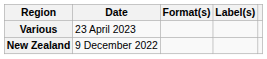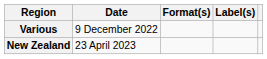 <table class="wikitable plainrowheaders">
 <tr>
 <th scope="col">Region</th>
 <th scope="col">Date</th>
 <th scope="col">Format(s)</th>
 <th scope="col">Label(s)</th>
 <th scope="col"></th>
 </tr>
 <tr>
 <th scope="row">Various</th>
-<td>23 April 2023</td>
+<td>9 December 2022</td>
 <td></td>
 <td></td>
 <td align="center"></td>
 </tr>
 <tr>
 <th scope="row">New Zealand</th>
-<td>9 December 2022</td>
+<td>23 April 2023</td>
 <td></td>
 <td></td>
 <td align="center"></td>
 </tr>
 </table>
